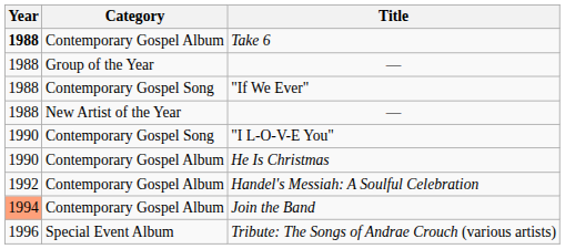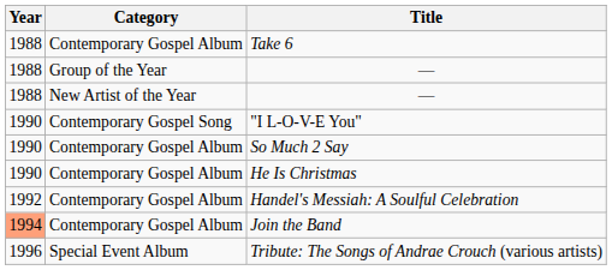 <table class="wikitable sortable">
 <tr>
 <th>Year</th>
 <th>Category</th>
 <th>Title</th>
 </tr>
 <tr>
-<td><strong>1988</strong></td>
+<td>1988</td>
 <td>Contemporary Gospel Album</td>
 <td><em>Take 6</em></td>
 </tr>
 <tr>
 <td>1988</td>
 <td>Group of the Year</td>
 <td style="text-align:center;">—</td>
 </tr>
 <tr>
 <td>1988</td>
-<td>Contemporary Gospel Song</td>
-<td>"If We Ever"</td>
-</tr>
-<tr>
-<td>1988</td>
 <td>New Artist of the Year</td>
 <td style="text-align:center;">—</td>
 </tr>
 <tr>
 <td>1990</td>
 <td>Contemporary Gospel Song</td>
 <td>"I L-O-V-E You"</td>
+</tr>
+<tr>
+<td>1990</td>
+<td>Contemporary Gospel Album</td>
+<td><em>So Much 2 Say</em></td>
 </tr>
 <tr>
 <td>1990</td>
 <td>Contemporary Gospel Album</td>
 <td><em>He Is Christmas</em></td>
 </tr>
 <tr>
 <td>1992</td>
 <td>Contemporary Gospel Album</td>
 <td><em>Handel's Messiah: A Soulful Celebration</em></td>
 </tr>
 <tr>
 <td style="background: lightsalmon;">1994</td>
 <td>Contemporary Gospel Album</td>
 <td><em>Join the Band</em></td>
 </tr>
 <tr>
 <td>1996</td>
 <td>Special Event Album</td>
 <td><em>Tribute: The Songs of Andrae Crouch</em> (various artists)</td>
 </tr>
 </table>
